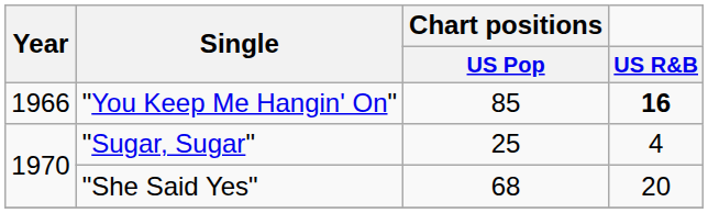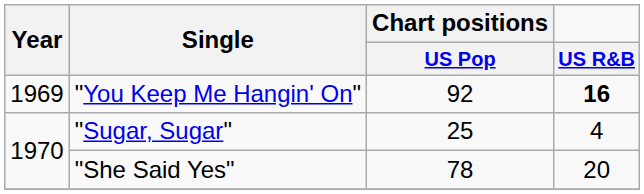 <table class="wikitable" style="text-align:center;">
 <tr>
 <th rowspan="2">Year</th>
 <th rowspan="2">Single</th>
 <th>Chart positions</th>
 </tr>
 <tr style="font-size:smaller;">
 <th><a href='#'>US Pop</a></th>
 <th><a href='#'>US R&B</a></th>
 </tr>
 <tr>
-<td rowspan="1">1966</td>
+<td rowspan="1">1969</td>
 <td align="left">"<a href='#'>You Keep Me Hangin' On</a>"</td>
-<td>85</td>
+<td>92</td>
 <td><strong>16</strong></td>
 </tr>
 <tr>
 <td rowspan="2">1970</td>
 <td align="left">"<a href='#'>Sugar, Sugar</a>"</td>
 <td>25</td>
 <td>4</td>
 </tr>
 <tr>
 <td align="left">"She Said Yes"</td>
-<td>68</td>
+<td>78</td>
 <td>20</td>
 </tr>
 <tr>
 </tr>
 </table>
